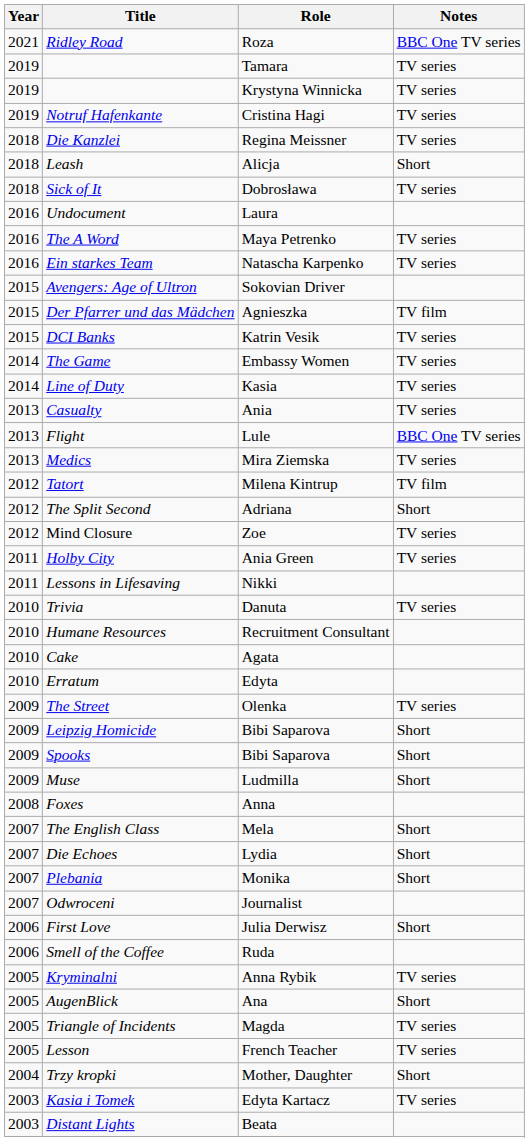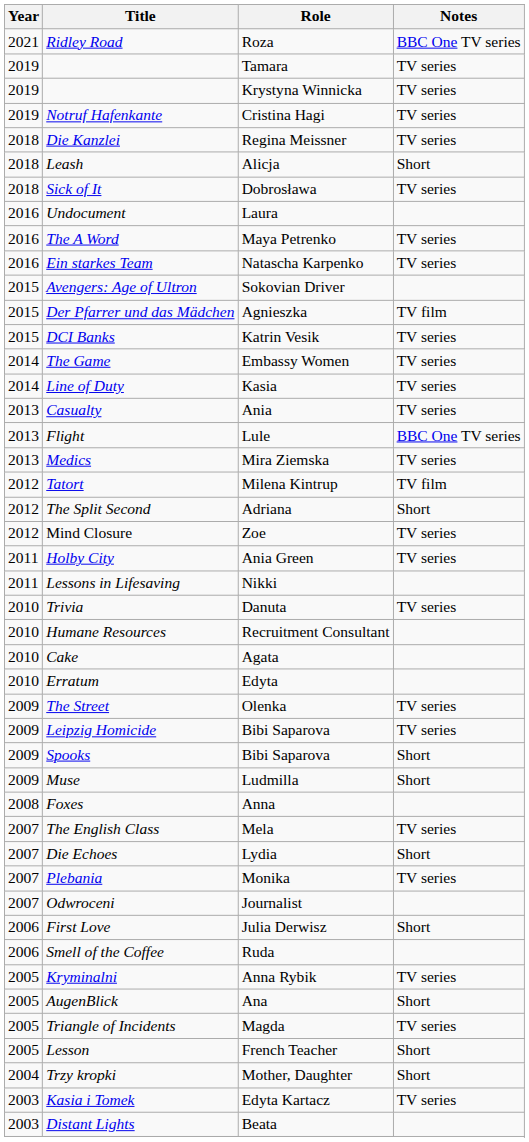 <table class="wikitable sortable">
 <tr>
 <th>Year</th>
 <th>Title</th>
 <th>Role</th>
 <th>Notes</th>
 </tr>
 <tr>
 <td>2021</td>
 <td><em><a href='#'>Ridley Road</a></em></td>
 <td>Roza</td>
 <td><a href='#'>BBC One</a> TV series</td>
 </tr>
 <tr>
 <td>2019</td>
 <td><em></em></td>
 <td>Tamara</td>
 <td>TV series</td>
 </tr>
 <tr>
 <td>2019</td>
 <td><em></em></td>
 <td>Krystyna Winnicka</td>
 <td>TV series</td>
 </tr>
 <tr>
 <td>2019</td>
 <td><em><a href='#'>Notruf Hafenkante</a></em></td>
 <td>Cristina Hagi</td>
 <td>TV series</td>
 </tr>
 <tr>
 <td>2018</td>
 <td><em><a href='#'>Die Kanzlei</a></em></td>
 <td>Regina Meissner</td>
 <td>TV series</td>
 </tr>
 <tr>
 <td>2018</td>
 <td><em>Leash</em></td>
 <td>Alicja</td>
 <td>Short</td>
 </tr>
 <tr>
 <td>2018</td>
 <td><em><a href='#'>Sick of It</a></em></td>
 <td>Dobrosława</td>
 <td>TV series</td>
 </tr>
 <tr>
 <td>2016</td>
 <td><em>Undocument</em></td>
 <td>Laura</td>
 <td></td>
 </tr>
 <tr>
 <td>2016</td>
 <td><em><a href='#'>The A Word</a></em></td>
 <td>Maya Petrenko</td>
 <td>TV series</td>
 </tr>
 <tr>
 <td>2016</td>
 <td><em><a href='#'>Ein starkes Team</a></em></td>
 <td>Natascha Karpenko</td>
 <td>TV series</td>
 </tr>
 <tr>
 <td>2015</td>
 <td><em><a href='#'>Avengers: Age of Ultron</a></em></td>
 <td>Sokovian Driver</td>
 <td></td>
 </tr>
 <tr>
 <td>2015</td>
 <td><em><a href='#'>Der Pfarrer und das Mädchen</a></em></td>
 <td>Agnieszka</td>
 <td>TV film</td>
 </tr>
 <tr>
 <td>2015</td>
 <td><em><a href='#'>DCI Banks</a></em></td>
 <td>Katrin Vesik</td>
 <td>TV series</td>
 </tr>
 <tr>
 <td>2014</td>
 <td><a href='#'><em>The Game</em></a></td>
 <td>Embassy Women</td>
 <td>TV series</td>
 </tr>
 <tr>
 <td>2014</td>
 <td><em><a href='#'>Line of Duty</a></em></td>
 <td>Kasia</td>
 <td>TV series</td>
 </tr>
 <tr>
 <td>2013</td>
 <td><em><a href='#'>Casualty</a></em></td>
 <td>Ania</td>
 <td>TV series</td>
 </tr>
 <tr>
 <td>2013</td>
 <td><em>Flight</em></td>
 <td>Lule</td>
 <td><a href='#'>BBC One</a> TV series</td>
 </tr>
 <tr>
 <td>2013</td>
 <td><em><a href='#'>Medics</a></em></td>
 <td>Mira Ziemska</td>
 <td>TV series</td>
 </tr>
 <tr>
 <td>2012</td>
 <td><em><a href='#'>Tatort</a></em></td>
 <td>Milena Kintrup</td>
 <td>TV film</td>
 </tr>
 <tr>
 <td>2012</td>
 <td><em>The Split Second</em></td>
 <td>Adriana</td>
 <td>Short</td>
 </tr>
 <tr>
 <td>2012</td>
 <td>Mind Closure</td>
 <td>Zoe</td>
 <td>TV series</td>
 </tr>
 <tr>
 <td>2011</td>
 <td><em><a href='#'>Holby City</a></em></td>
 <td>Ania Green</td>
 <td>TV series</td>
 </tr>
 <tr>
 <td>2011</td>
 <td><em>Lessons in Lifesaving</em></td>
 <td>Nikki</td>
 <td></td>
 </tr>
 <tr>
 <td>2010</td>
 <td><em>Trivia</em></td>
 <td>Danuta</td>
 <td>TV series</td>
 </tr>
 <tr>
 <td>2010</td>
 <td><em>Humane Resources</em></td>
 <td>Recruitment Consultant</td>
 <td></td>
 </tr>
 <tr>
 <td>2010</td>
 <td><em>Cake</em></td>
 <td>Agata</td>
 <td></td>
 </tr>
 <tr>
 <td>2010</td>
 <td><em>Erratum</em></td>
 <td>Edyta</td>
 <td></td>
 </tr>
 <tr>
 <td>2009</td>
 <td><em><a href='#'>The Street</a></em></td>
 <td>Olenka</td>
 <td>TV series</td>
 </tr>
 <tr>
 <td>2009</td>
 <td><em><a href='#'>Leipzig Homicide</a></em></td>
 <td>Bibi Saparova</td>
-<td>Short</td>
+<td>TV series</td>
 </tr>
 <tr>
 <td>2009</td>
 <td><em><a href='#'>Spooks</a></em></td>
 <td>Bibi Saparova</td>
 <td>Short</td>
 </tr>
 <tr>
 <td>2009</td>
 <td><em>Muse</em></td>
 <td>Ludmilla</td>
 <td>Short</td>
 </tr>
 <tr>
 <td>2008</td>
 <td><em>Foxes</em></td>
 <td>Anna</td>
 <td></td>
 </tr>
 <tr>
 <td>2007</td>
 <td><em>The English Class</em></td>
 <td>Mela</td>
-<td>Short</td>
+<td>TV series</td>
 </tr>
 <tr>
 <td>2007</td>
 <td><em>Die Echoes</em></td>
 <td>Lydia</td>
 <td>Short</td>
 </tr>
 <tr>
 <td>2007</td>
 <td><em><a href='#'>Plebania</a></em></td>
 <td>Monika</td>
-<td>Short</td>
+<td>TV series</td>
 </tr>
 <tr>
 <td>2007</td>
 <td><em>Odwroceni</em></td>
 <td>Journalist</td>
 <td></td>
 </tr>
 <tr>
 <td>2006</td>
 <td><em>First Love</em></td>
 <td>Julia Derwisz</td>
 <td>Short</td>
 </tr>
 <tr>
 <td>2006</td>
 <td><em>Smell of the Coffee</em></td>
 <td>Ruda</td>
 <td></td>
 </tr>
 <tr>
 <td>2005</td>
 <td><em><a href='#'>Kryminalni</a></em></td>
 <td>Anna Rybik</td>
 <td>TV series</td>
 </tr>
 <tr>
 <td>2005</td>
 <td><em>AugenBlick</em></td>
 <td>Ana</td>
 <td>Short</td>
 </tr>
 <tr>
 <td>2005</td>
 <td><em>Triangle of Incidents</em></td>
 <td>Magda</td>
 <td>TV series</td>
 </tr>
 <tr>
 <td>2005</td>
 <td><em>Lesson</em></td>
 <td>French Teacher</td>
-<td>TV series</td>
+<td>Short</td>
 </tr>
 <tr>
 <td>2004</td>
 <td><em>Trzy kropki</em></td>
 <td>Mother, Daughter</td>
 <td>Short</td>
 </tr>
 <tr>
 <td>2003</td>
 <td><em><a href='#'>Kasia i Tomek</a></em></td>
 <td>Edyta Kartacz</td>
 <td>TV series</td>
 </tr>
 <tr>
 <td>2003</td>
 <td><em><a href='#'>Distant Lights</a></em></td>
 <td>Beata</td>
 </tr>
 <tr>
 </tr>
 </table>
